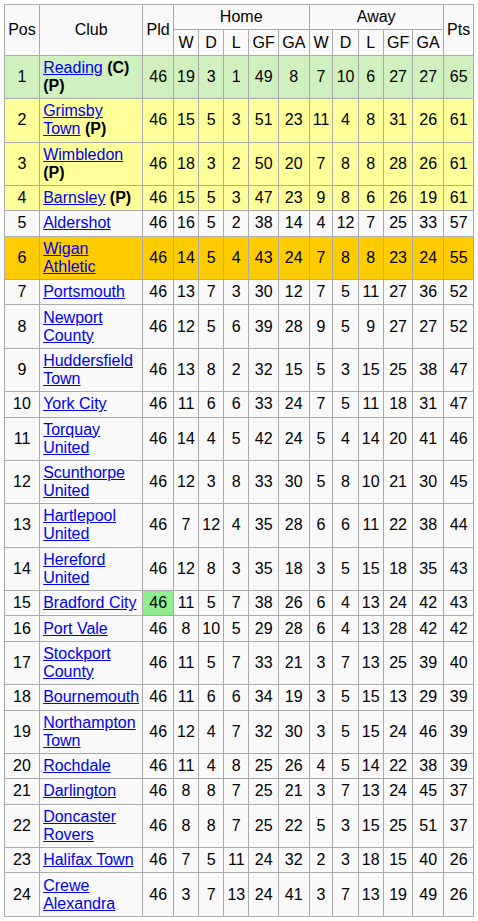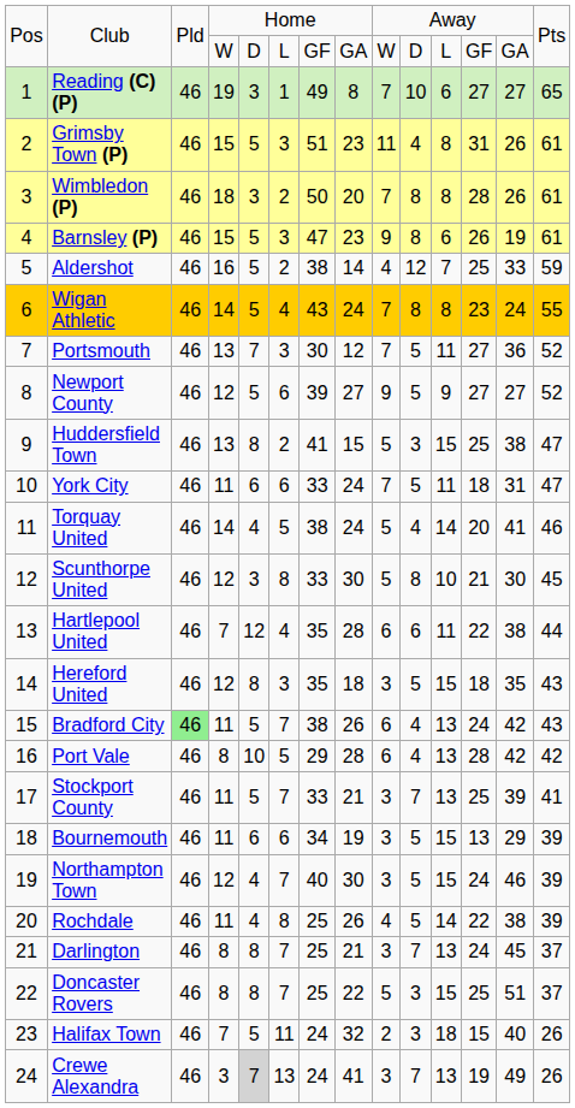 <table class="wikitable" style="text-align: center; width:75%">
 <tr>
 <td rowspan="2">Pos</td>
 <td rowspan="2">Club</td>
 <td rowspan="2">Pld</td>
 <td colspan="5">Home</td>
 <td colspan="5">Away</td>
 <td rowspan="2">Pts</td>
 </tr>
 <tr>
 <td>W</td>
 <td>D</td>
 <td>L</td>
 <td>GF</td>
 <td>GA</td>
 <td>W</td>
 <td>D</td>
 <td>L</td>
 <td>GF</td>
 <td>GA</td>
 </tr>
 <tr bgcolor="#D0F0C0">
 <td>1</td>
 <td align=left><a href='#'>Reading</a> <strong>(C) (P)</strong></td>
 <td>46</td>
 <td>19</td>
 <td>3</td>
 <td>1</td>
 <td>49</td>
 <td>8</td>
 <td>7</td>
 <td>10</td>
 <td>6</td>
 <td>27</td>
 <td>27</td>
 <td>65</td>
 </tr>
 <tr bgcolor="#FFFF99">
 <td>2</td>
 <td align=left><a href='#'>Grimsby Town</a> <strong>(P)</strong></td>
 <td>46</td>
 <td>15</td>
 <td>5</td>
 <td>3</td>
 <td>51</td>
 <td>23</td>
 <td>11</td>
 <td>4</td>
 <td>8</td>
 <td>31</td>
 <td>26</td>
 <td>61</td>
 </tr>
 <tr bgcolor="#FFFF99">
 <td>3</td>
 <td align=left><a href='#'>Wimbledon</a> <strong>(P)</strong></td>
 <td>46</td>
 <td>18</td>
 <td>3</td>
 <td>2</td>
 <td>50</td>
 <td>20</td>
 <td>7</td>
 <td>8</td>
 <td>8</td>
 <td>28</td>
 <td>26</td>
 <td>61</td>
 </tr>
 <tr bgcolor="#FFFF99">
 <td>4</td>
 <td align=left><a href='#'>Barnsley</a> <strong>(P)</strong></td>
 <td>46</td>
 <td>15</td>
 <td>5</td>
 <td>3</td>
 <td>47</td>
 <td>23</td>
 <td>9</td>
 <td>8</td>
 <td>6</td>
 <td>26</td>
 <td>19</td>
 <td>61</td>
 </tr>
 <tr>
 <td>5</td>
 <td align=left><a href='#'>Aldershot</a></td>
 <td>46</td>
 <td>16</td>
 <td>5</td>
 <td>2</td>
 <td>38</td>
 <td>14</td>
 <td>4</td>
 <td>12</td>
 <td>7</td>
 <td>25</td>
 <td>33</td>
-<td>57</td>
+<td>59</td>
 </tr>
 <tr bgcolor="#FFCC00">
 <td>6</td>
 <td align=left><a href='#'>Wigan Athletic</a></td>
 <td>46</td>
 <td>14</td>
 <td>5</td>
 <td>4</td>
 <td>43</td>
 <td>24</td>
 <td>7</td>
 <td>8</td>
 <td>8</td>
 <td>23</td>
 <td>24</td>
 <td>55</td>
 </tr>
 <tr>
 <td>7</td>
 <td align=left><a href='#'>Portsmouth</a></td>
 <td>46</td>
 <td>13</td>
 <td>7</td>
 <td>3</td>
 <td>30</td>
 <td>12</td>
 <td>7</td>
 <td>5</td>
 <td>11</td>
 <td>27</td>
 <td>36</td>
 <td>52</td>
 </tr>
 <tr>
 <td>8</td>
 <td align=left><a href='#'>Newport County</a></td>
 <td>46</td>
 <td>12</td>
 <td>5</td>
 <td>6</td>
 <td>39</td>
-<td>28</td>
+<td>27</td>
 <td>9</td>
 <td>5</td>
 <td>9</td>
 <td>27</td>
 <td>27</td>
 <td>52</td>
 </tr>
 <tr>
 <td>9</td>
 <td align=left><a href='#'>Huddersfield Town</a></td>
 <td>46</td>
 <td>13</td>
 <td>8</td>
 <td>2</td>
-<td>32</td>
+<td>41</td>
 <td>15</td>
 <td>5</td>
 <td>3</td>
 <td>15</td>
 <td>25</td>
 <td>38</td>
 <td>47</td>
 </tr>
 <tr>
 <td>10</td>
 <td align=left><a href='#'>York City</a></td>
 <td>46</td>
 <td>11</td>
 <td>6</td>
 <td>6</td>
 <td>33</td>
 <td>24</td>
 <td>7</td>
 <td>5</td>
 <td>11</td>
 <td>18</td>
 <td>31</td>
 <td>47</td>
 </tr>
 <tr>
 <td>11</td>
 <td align=left><a href='#'>Torquay United</a></td>
 <td>46</td>
 <td>14</td>
 <td>4</td>
 <td>5</td>
-<td>42</td>
+<td>38</td>
 <td>24</td>
 <td>5</td>
 <td>4</td>
 <td>14</td>
 <td>20</td>
 <td>41</td>
 <td>46</td>
 </tr>
 <tr>
 <td>12</td>
 <td align=left><a href='#'>Scunthorpe United</a></td>
 <td>46</td>
 <td>12</td>
 <td>3</td>
 <td>8</td>
 <td>33</td>
 <td>30</td>
 <td>5</td>
 <td>8</td>
 <td>10</td>
 <td>21</td>
 <td>30</td>
 <td>45</td>
 </tr>
 <tr>
 <td>13</td>
 <td align=left><a href='#'>Hartlepool United</a></td>
 <td>46</td>
 <td>7</td>
 <td>12</td>
 <td>4</td>
 <td>35</td>
 <td>28</td>
 <td>6</td>
 <td>6</td>
 <td>11</td>
 <td>22</td>
 <td>38</td>
 <td>44</td>
 </tr>
 <tr>
 <td>14</td>
 <td align=left><a href='#'>Hereford United</a></td>
 <td>46</td>
 <td>12</td>
 <td>8</td>
 <td>3</td>
 <td>35</td>
 <td>18</td>
 <td>3</td>
 <td>5</td>
 <td>15</td>
 <td>18</td>
 <td>35</td>
 <td>43</td>
 </tr>
 <tr>
 <td>15</td>
 <td align=left><a href='#'>Bradford City</a></td>
 <td style="background: lightgreen;">46</td>
 <td>11</td>
 <td>5</td>
 <td>7</td>
 <td>38</td>
 <td>26</td>
 <td>6</td>
 <td>4</td>
 <td>13</td>
 <td>24</td>
 <td>42</td>
 <td>43</td>
 </tr>
 <tr>
 <td>16</td>
 <td align=left><a href='#'>Port Vale</a></td>
 <td>46</td>
 <td>8</td>
 <td>10</td>
 <td>5</td>
 <td>29</td>
 <td>28</td>
 <td>6</td>
 <td>4</td>
 <td>13</td>
 <td>28</td>
 <td>42</td>
 <td>42</td>
 </tr>
 <tr>
 <td>17</td>
 <td align=left><a href='#'>Stockport County</a></td>
 <td>46</td>
 <td>11</td>
 <td>5</td>
 <td>7</td>
 <td>33</td>
 <td>21</td>
 <td>3</td>
 <td>7</td>
 <td>13</td>
 <td>25</td>
 <td>39</td>
-<td>40</td>
+<td>41</td>
 </tr>
 <tr>
 <td>18</td>
 <td align=left><a href='#'>Bournemouth</a></td>
 <td>46</td>
 <td>11</td>
 <td>6</td>
 <td>6</td>
 <td>34</td>
 <td>19</td>
 <td>3</td>
 <td>5</td>
 <td>15</td>
 <td>13</td>
 <td>29</td>
 <td>39</td>
 </tr>
 <tr>
 <td>19</td>
 <td align=left><a href='#'>Northampton Town</a></td>
 <td>46</td>
 <td>12</td>
 <td>4</td>
 <td>7</td>
-<td>32</td>
+<td>40</td>
 <td>30</td>
 <td>3</td>
 <td>5</td>
 <td>15</td>
 <td>24</td>
 <td>46</td>
 <td>39</td>
 </tr>
 <tr>
 <td>20</td>
 <td align=left><a href='#'>Rochdale</a></td>
 <td>46</td>
 <td>11</td>
 <td>4</td>
 <td>8</td>
 <td>25</td>
 <td>26</td>
 <td>4</td>
 <td>5</td>
 <td>14</td>
 <td>22</td>
 <td>38</td>
 <td>39</td>
 </tr>
 <tr>
 <td>21</td>
 <td align=left><a href='#'>Darlington</a></td>
 <td>46</td>
 <td>8</td>
 <td>8</td>
 <td>7</td>
 <td>25</td>
 <td>21</td>
 <td>3</td>
 <td>7</td>
 <td>13</td>
 <td>24</td>
 <td>45</td>
 <td>37</td>
 </tr>
 <tr>
 <td>22</td>
 <td align=left><a href='#'>Doncaster Rovers</a></td>
 <td>46</td>
 <td>8</td>
 <td>8</td>
 <td>7</td>
 <td>25</td>
 <td>22</td>
 <td>5</td>
 <td>3</td>
 <td>15</td>
 <td>25</td>
 <td>51</td>
 <td>37</td>
 </tr>
 <tr>
 <td>23</td>
 <td align=left><a href='#'>Halifax Town</a></td>
 <td>46</td>
 <td>7</td>
 <td>5</td>
 <td>11</td>
 <td>24</td>
 <td>32</td>
 <td>2</td>
 <td>3</td>
 <td>18</td>
 <td>15</td>
 <td>40</td>
 <td>26</td>
 </tr>
 <tr>
 <td>24</td>
 <td align=left><a href='#'>Crewe Alexandra</a></td>
 <td>46</td>
 <td>3</td>
-<td>7</td>
+<td style="background: lightgrey;">7</td>
 <td>13</td>
 <td>24</td>
 <td>41</td>
 <td>3</td>
 <td>7</td>
 <td>13</td>
 <td>19</td>
 <td>49</td>
 <td>26</td>
 </tr>
 </table>
